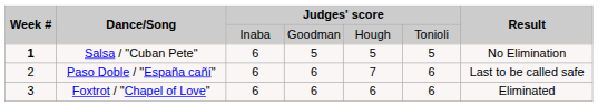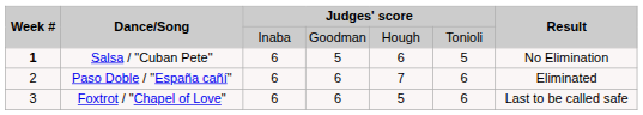 <table class="wikitable" style="float:left;">
 <tr style="text-align:Center; background:#ccc;">
 <td rowspan="2"><strong>Week #</strong></td>
 <td rowspan="2"><strong>Dance/Song</strong></td>
 <td colspan="4"><strong>Judges' score</strong></td>
 <td rowspan="2"><strong>Result</strong></td>
 </tr>
 <tr style="text-align:center; background:#ccc;">
 <td style="width:10%; ">Inaba</td>
 <td style="width:10%; ">Goodman</td>
 <td style="width:10%; ">Hough</td>
 <td style="width:10%; ">Tonioli</td>
 </tr>
 <tr style="text-align:center; background:#faf6f6;">
 <td><strong>1</strong></td>
 <td><a href='#'>Salsa</a> / "Cuban Pete"</td>
 <td>6</td>
 <td>5</td>
-<td>5</td>
+<td>6</td>
 <td>5</td>
 <td>No Elimination</td>
 </tr>
 <tr style="text-align:center; background:#faf6f6;">
 <td>2</td>
 <td><a href='#'>Paso Doble</a> / "<a href='#'>España cañí</a>"</td>
 <td>6</td>
 <td>6</td>
 <td>7</td>
 <td>6</td>
-<td>Last to be called safe</td>
+<td>Eliminated</td>
 </tr>
 <tr style="text-align:center; background:#faf6f6;">
 <td>3</td>
 <td><a href='#'>Foxtrot</a> / "<a href='#'>Chapel of Love</a>"</td>
 <td>6</td>
 <td>6</td>
+<td>5</td>
 <td>6</td>
-<td>6</td>
-<td>Eliminated</td>
+<td>Last to be called safe</td>
 </tr>
 </table>
